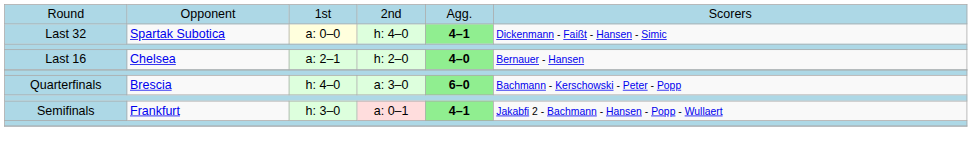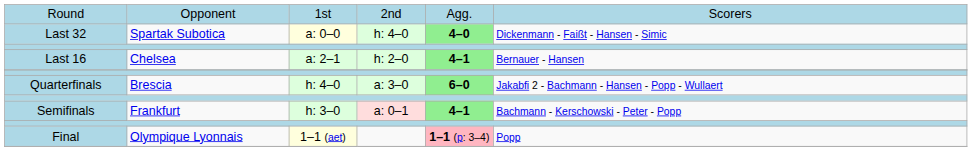 <table class="wikitable" style="text-align:center">
 <tr bgcolor=lightblue>
 <td width=150px>Round</td>
 <td width=200px>Opponent</td>
 <td width=80px>1st</td>
 <td width=80px>2nd</td>
 <td width=80px>Agg.</td>
 <td width=600px>Scorers</td>
 </tr>
 <tr>
 <td bgcolor=lightblue>Last 32</td>
 <td align=left> <a href='#'>Spartak Subotica</a></td>
 <td bgcolor="#ffffdd">a: 0–0</td>
 <td bgcolor="#ddffdd">h: 4–0</td>
-<td bgcolor=lightgreen><strong>4–1</strong></td>
+<td bgcolor=lightgreen><strong>4–0</strong></td>
 <td align=left><small><a href='#'>Dickenmann</a> - <a href='#'>Faißt</a> - <a href='#'>Hansen</a> - <a href='#'>Simic</a></small></td>
 </tr>
 <tr bgcolor=lightblue>
 <td colspan=6></td>
 </tr>
 <tr>
 <td bgcolor=lightblue>Last 16</td>
 <td align=left> <a href='#'>Chelsea</a></td>
 <td bgcolor="#ddffdd">a: 2–1</td>
 <td bgcolor="#ddffdd">h: 2–0</td>
-<td bgcolor=lightgreen><strong>4–0</strong></td>
+<td bgcolor=lightgreen><strong>4–1</strong></td>
 <td align=left><small><a href='#'>Bernauer</a> - <a href='#'>Hansen</a></small></td>
 </tr>
 <tr>
 </tr>
 <tr bgcolor=lightblue>
 <td colspan=6></td>
 </tr>
 <tr>
 <td bgcolor=lightblue>Quarterfinals</td>
 <td align=left> <a href='#'>Brescia</a></td>
 <td bgcolor="#ddffdd">h: 4–0</td>
 <td bgcolor="#ddffdd">a: 3–0</td>
 <td bgcolor=lightgreen><strong>6–0</strong></td>
-<td align=left><small><a href='#'>Bachmann</a> - <a href='#'>Kerschowski</a> - <a href='#'>Peter</a> - <a href='#'>Popp</a></small></td>
+<td align=left><small><a href='#'>Jakabfi</a> 2 - <a href='#'>Bachmann</a> - <a href='#'>Hansen</a> - <a href='#'>Popp</a> - <a href='#'>Wullaert</a></small></td>
 </tr>
 <tr bgcolor=lightblue>
 <td colspan=6></td>
 </tr>
 <tr>
 <td bgcolor=lightblue>Semifinals</td>
 <td align=left> <a href='#'>Frankfurt</a></td>
 <td bgcolor="#ddffdd">h: 3–0</td>
 <td bgcolor="#ffdddd">a: 0–1</td>
 <td bgcolor=lightgreen><strong>4–1</strong></td>
-<td align=left><small><a href='#'>Jakabfi</a> 2 - <a href='#'>Bachmann</a> - <a href='#'>Hansen</a> - <a href='#'>Popp</a> - <a href='#'>Wullaert</a></small></td>
+<td align=left><small><a href='#'>Bachmann</a> - <a href='#'>Kerschowski</a> - <a href='#'>Peter</a> - <a href='#'>Popp</a></small></td>
 </tr>
 <tr bgcolor=lightblue>
 <td colspan=6></td>
 </tr>
 <tr>
+<td bgcolor=lightblue>Final</td>
+<td align=left> <a href='#'>Olympique Lyonnais</a></td>
+<td bgcolor="#ffffdd">1–1 <small>(<a href='#'>aet</a>)</small></td>
+<td></td>
+<td bgcolor=lightpink><strong>1–1</strong> <small>(<a href='#'>p</a>: 3–4)</small></td>
+<td align=left><small><a href='#'>Popp</a></small></td>
+</tr>
+<tr>
 </tr>
 </table>
